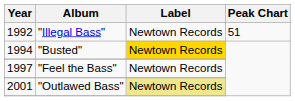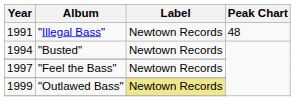 <table class="wikitable">
 <tr>
 <th align="center" rowspan="1">Year</th>
 <th align="center" rowspan="1">Album</th>
 <th align="center" rowspan="1">Label</th>
 <th align="center" rowspan="1">Peak Chart</th>
 </tr>
 <tr>
-<td align="center">1992</td>
+<td align="center">1991</td>
 <td align="left">"<a href='#'>Illegal Bass</a>"</td>
 <td align="left">Newtown Records</td>
-<td align="left">51</td>
+<td align="left">48</td>
 </tr>
 <tr>
 <td align="center">1994</td>
 <td align="left">"Busted"</td>
-<td align="left" style="background: gold;">Newtown Records</td>
+<td align="left">Newtown Records</td>
 </tr>
 <tr>
 </tr>
 <tr>
 <td align="center">1997</td>
 <td align="left">"Feel the Bass"</td>
 <td align="left">Newtown Records</td>
 </tr>
 <tr>
 </tr>
 <tr>
-<td align="center">2001</td>
+<td align="center">1999</td>
 <td align="left">"Outlawed Bass"</td>
 <td align="left" style="background: khaki;">Newtown Records</td>
 </tr>
 <tr>
 </tr>
 <tr>
 </tr>
 </table>
